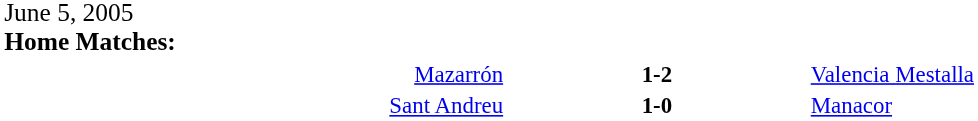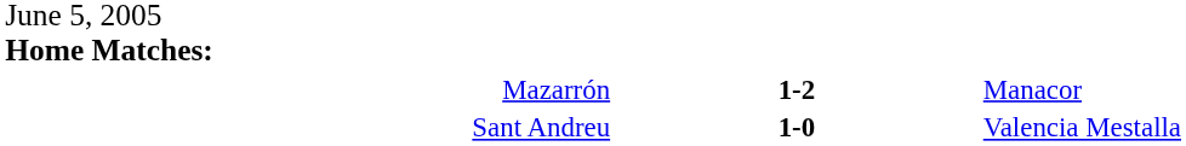 <table width=100% cellspacing=1>
 <tr>
 <th width=20%></th>
 <th width=12%></th>
 <th width=20%></th>
 <th></th>
 </tr>
 <tr>
 <td>June 5, 2005<br><strong>Home Matches:</strong></td>
 </tr>
 <tr style=font-size:90%>
 <td align=right><a href='#'>Mazarrón</a></td>
 <td align=center><strong>1-2</strong></td>
-<td><a href='#'>Valencia Mestalla</a></td>
+<td><a href='#'>Manacor</a></td>
 </tr>
 <tr style=font-size:90%>
 <td align=right><a href='#'>Sant Andreu</a></td>
 <td align=center><strong>1-0</strong></td>
-<td><a href='#'>Manacor</a></td>
+<td><a href='#'>Valencia Mestalla</a></td>
 </tr>
 </table>
